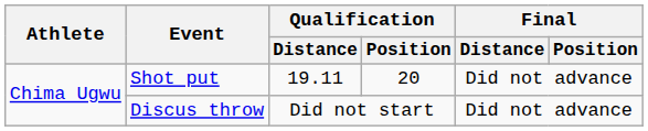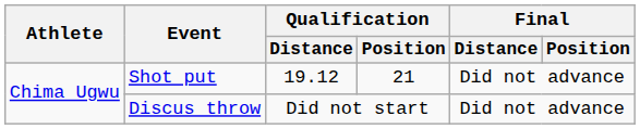 <table class=wikitable style="font-size:90%">
 <tr>
 <th rowspan="2">Athlete</th>
 <th rowspan="2">Event</th>
 <th colspan="2">Qualification</th>
 <th colspan="2">Final</th>
 </tr>
 <tr style="font-size:95%">
 <th>Distance</th>
 <th>Position</th>
 <th>Distance</th>
 <th>Position</th>
 </tr>
 <tr align=center>
 <td align=left rowspan=2><a href='#'>Chima Ugwu</a></td>
 <td align=left><a href='#'>Shot put</a></td>
-<td>19.11</td>
-<td>20</td>
+<td>19.12</td>
+<td>21</td>
 <td colspan=2>Did not advance</td>
 </tr>
 <tr align=center>
 <td align=left><a href='#'>Discus throw</a></td>
 <td colspan=2>Did not start</td>
 <td colspan=2>Did not advance</td>
 </tr>
 </table>
